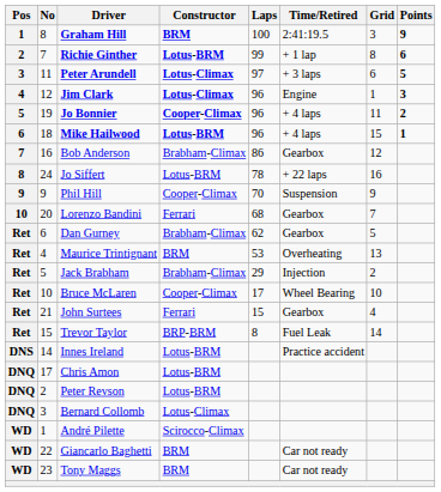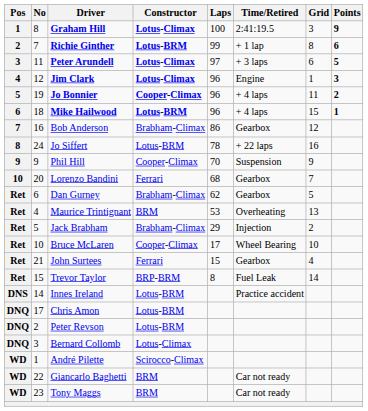 <table class="wikitable" style="font-size: 95%">
 <tr>
 <th>Pos</th>
 <th>No</th>
 <th>Driver</th>
 <th>Constructor</th>
 <th>Laps</th>
 <th>Time/Retired</th>
 <th>Grid</th>
 <th>Points</th>
 </tr>
 <tr>
 <th>1</th>
 <td>8</td>
 <td> <strong><a href='#'>Graham Hill</a></strong></td>
-<td><strong><a href='#'>BRM</a></strong></td>
+<td><strong><a href='#'>Lotus</a>-<a href='#'>Climax</a></strong></td>
 <td>100</td>
 <td>2:41:19.5</td>
 <td>3</td>
 <td><strong>9</strong></td>
 </tr>
 <tr>
 <th>2</th>
 <td>7</td>
 <td> <strong><a href='#'>Richie Ginther</a></strong></td>
 <td><strong><a href='#'>Lotus</a>-<a href='#'>BRM</a></strong></td>
 <td>99</td>
 <td>+ 1 lap</td>
 <td>8</td>
 <td><strong>6</strong></td>
 </tr>
 <tr>
 <th>3</th>
 <td>11</td>
 <td> <strong><a href='#'>Peter Arundell</a></strong></td>
 <td><strong><a href='#'>Lotus</a>-<a href='#'>Climax</a></strong></td>
 <td>97</td>
 <td>+ 3 laps</td>
 <td>6</td>
 <td><strong>5</strong></td>
 </tr>
 <tr>
 <th>4</th>
 <td>12</td>
 <td> <strong><a href='#'>Jim Clark</a></strong></td>
 <td><strong><a href='#'>Lotus</a>-<a href='#'>Climax</a></strong></td>
 <td>96</td>
 <td>Engine</td>
 <td>1</td>
 <td><strong>3</strong></td>
 </tr>
 <tr>
 <th>5</th>
 <td>19</td>
 <td> <strong><a href='#'>Jo Bonnier</a></strong></td>
 <td><strong><a href='#'>Cooper</a>-<a href='#'>Climax</a></strong></td>
 <td>96</td>
 <td>+ 4 laps</td>
 <td>11</td>
 <td><strong>2</strong></td>
 </tr>
 <tr>
 <th>6</th>
 <td>18</td>
 <td> <strong><a href='#'>Mike Hailwood</a></strong></td>
 <td><strong><a href='#'>Lotus</a>-<a href='#'>BRM</a></strong></td>
 <td>96</td>
 <td>+ 4 laps</td>
 <td>15</td>
 <td><strong>1</strong></td>
 </tr>
 <tr>
 <th>7</th>
 <td>16</td>
 <td> <a href='#'>Bob Anderson</a></td>
 <td><a href='#'>Brabham</a>-<a href='#'>Climax</a></td>
 <td>86</td>
 <td>Gearbox</td>
 <td>12</td>
 <td></td>
 </tr>
 <tr>
 <th>8</th>
 <td>24</td>
 <td> <a href='#'>Jo Siffert</a></td>
 <td><a href='#'>Lotus</a>-<a href='#'>BRM</a></td>
 <td>78</td>
 <td>+ 22 laps</td>
 <td>16</td>
 <td></td>
 </tr>
 <tr>
 <th>9</th>
 <td>9</td>
 <td> <a href='#'>Phil Hill</a></td>
 <td><a href='#'>Cooper</a>-<a href='#'>Climax</a></td>
 <td>70</td>
 <td>Suspension</td>
 <td>9</td>
 <td></td>
 </tr>
 <tr>
 <th>10</th>
 <td>20</td>
 <td> <a href='#'>Lorenzo Bandini</a></td>
 <td><a href='#'>Ferrari</a></td>
 <td>68</td>
 <td>Gearbox</td>
 <td>7</td>
 <td></td>
 </tr>
 <tr>
 <th>Ret</th>
 <td>6</td>
 <td> <a href='#'>Dan Gurney</a></td>
 <td><a href='#'>Brabham</a>-<a href='#'>Climax</a></td>
 <td>62</td>
 <td>Gearbox</td>
 <td>5</td>
 <td></td>
 </tr>
 <tr>
 <th>Ret</th>
 <td>4</td>
 <td> <a href='#'>Maurice Trintignant</a></td>
 <td><a href='#'>BRM</a></td>
 <td>53</td>
 <td>Overheating</td>
 <td>13</td>
 <td></td>
 </tr>
 <tr>
 <th>Ret</th>
 <td>5</td>
 <td> <a href='#'>Jack Brabham</a></td>
 <td><a href='#'>Brabham</a>-<a href='#'>Climax</a></td>
 <td>29</td>
 <td>Injection</td>
 <td>2</td>
 <td></td>
 </tr>
 <tr>
 <th>Ret</th>
 <td>10</td>
 <td> <a href='#'>Bruce McLaren</a></td>
 <td><a href='#'>Cooper</a>-<a href='#'>Climax</a></td>
 <td>17</td>
 <td>Wheel Bearing</td>
 <td>10</td>
 <td></td>
 </tr>
 <tr>
 <th>Ret</th>
 <td>21</td>
 <td> <a href='#'>John Surtees</a></td>
 <td><a href='#'>Ferrari</a></td>
 <td>15</td>
 <td>Gearbox</td>
 <td>4</td>
 <td></td>
 </tr>
 <tr>
 <th>Ret</th>
 <td>15</td>
 <td> <a href='#'>Trevor Taylor</a></td>
 <td><a href='#'>BRP</a>-<a href='#'>BRM</a></td>
 <td>8</td>
 <td>Fuel Leak</td>
 <td>14</td>
 <td></td>
 </tr>
 <tr>
 <th>DNS</th>
 <td>14</td>
 <td> <a href='#'>Innes Ireland</a></td>
 <td><a href='#'>Lotus</a>-<a href='#'>BRM</a></td>
 <td></td>
 <td>Practice accident</td>
 <td></td>
 <td></td>
 </tr>
 <tr>
 <th>DNQ</th>
 <td>17</td>
 <td> <a href='#'>Chris Amon</a></td>
 <td><a href='#'>Lotus</a>-<a href='#'>BRM</a></td>
 <td></td>
 <td></td>
 <td></td>
 <td></td>
 </tr>
 <tr>
 <th>DNQ</th>
 <td>2</td>
 <td> <a href='#'>Peter Revson</a></td>
 <td><a href='#'>Lotus</a>-<a href='#'>BRM</a></td>
 <td></td>
 <td></td>
 <td></td>
 <td></td>
 </tr>
 <tr>
 <th>DNQ</th>
 <td>3</td>
 <td> <a href='#'>Bernard Collomb</a></td>
 <td><a href='#'>Lotus</a>-<a href='#'>Climax</a></td>
 <td></td>
 <td></td>
 <td></td>
 <td></td>
 </tr>
 <tr>
 <th>WD</th>
 <td>1</td>
 <td> <a href='#'>André Pilette</a></td>
 <td><a href='#'>Scirocco</a>-<a href='#'>Climax</a></td>
 <td></td>
 <td></td>
 <td></td>
 <td></td>
 </tr>
 <tr>
 <th>WD</th>
 <td>22</td>
 <td> <a href='#'>Giancarlo Baghetti</a></td>
 <td><a href='#'>BRM</a></td>
 <td></td>
 <td>Car not ready</td>
 <td></td>
 <td></td>
 </tr>
 <tr>
 <th>WD</th>
 <td>23</td>
 <td> <a href='#'>Tony Maggs</a></td>
 <td><a href='#'>BRM</a></td>
 <td></td>
 <td>Car not ready</td>
 <td></td>
 <td></td>
 </tr>
 <tr>
 <th colspan="8"></th>
 </tr>
 </table>
